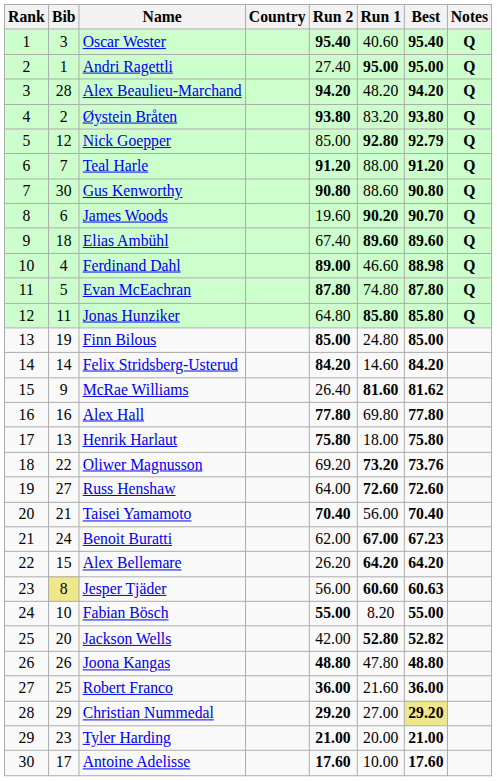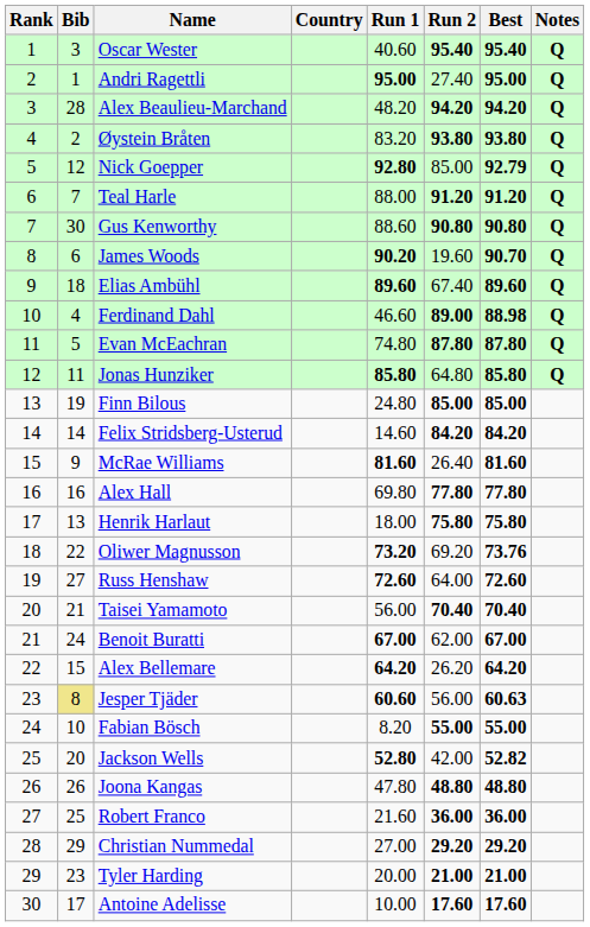 <table class="wikitable sortable" style="text-align:center">
 <tr>
 <th>Rank</th>
 <th>Bib</th>
 <th>Name</th>
 <th>Country</th>
+<th>Run 1</th>
 <th>Run 2</th>
-<th>Run 1</th>
 <th>Best</th>
 <th>Notes</th>
 </tr>
 <tr bgcolor=#ccffcc>
 <td>1</td>
 <td>3</td>
 <td align="left"><a href='#'>Oscar Wester</a></td>
 <td align=left></td>
+<td>40.60</td>
 <td><strong>95.40</strong></td>
-<td>40.60</td>
 <td><strong>95.40</strong></td>
 <td><strong>Q</strong></td>
 </tr>
 <tr bgcolor=#ccffcc>
 <td>2</td>
 <td>1</td>
 <td align="left"><a href='#'>Andri Ragettli</a></td>
 <td align="left"></td>
+<td><strong>95.00</strong></td>
 <td>27.40</td>
-<td><strong>95.00</strong></td>
 <td><strong>95.00</strong></td>
 <td><strong>Q</strong></td>
 </tr>
 <tr bgcolor=#ccffcc>
 <td>3</td>
 <td>28</td>
 <td align="left"><a href='#'>Alex Beaulieu-Marchand</a></td>
 <td align=left></td>
+<td>48.20</td>
 <td><strong>94.20</strong></td>
-<td>48.20</td>
 <td><strong>94.20</strong></td>
 <td><strong>Q</strong></td>
 </tr>
 <tr bgcolor=#ccffcc>
 <td>4</td>
 <td>2</td>
 <td align="left"><a href='#'>Øystein Bråten</a></td>
 <td align="left"></td>
+<td>83.20</td>
 <td><strong>93.80</strong></td>
-<td>83.20</td>
 <td><strong>93.80</strong></td>
 <td><strong>Q</strong></td>
 </tr>
 <tr bgcolor=#ccffcc>
 <td>5</td>
 <td>12</td>
 <td align="left"><a href='#'>Nick Goepper</a></td>
 <td align="left"></td>
+<td><strong>92.80</strong></td>
 <td>85.00</td>
-<td><strong>92.80</strong></td>
 <td><strong>92.79</strong></td>
 <td><strong>Q</strong></td>
 </tr>
 <tr bgcolor=#ccffcc>
 <td>6</td>
 <td>7</td>
 <td align="left"><a href='#'>Teal Harle</a></td>
 <td align="left"></td>
+<td>88.00</td>
 <td><strong>91.20</strong></td>
-<td>88.00</td>
 <td><strong>91.20</strong></td>
 <td><strong>Q</strong></td>
 </tr>
 <tr bgcolor=#ccffcc>
 <td>7</td>
 <td>30</td>
 <td align="left"><a href='#'>Gus Kenworthy</a></td>
 <td align=left></td>
+<td>88.60</td>
 <td><strong>90.80</strong></td>
-<td>88.60</td>
 <td><strong>90.80</strong></td>
 <td><strong>Q</strong></td>
 </tr>
 <tr bgcolor=#ccffcc>
 <td>8</td>
 <td>6</td>
 <td align="left"><a href='#'>James Woods</a></td>
 <td align=left></td>
+<td><strong>90.20</strong></td>
 <td>19.60</td>
-<td><strong>90.20</strong></td>
 <td><strong>90.70</strong></td>
 <td><strong>Q</strong></td>
 </tr>
 <tr bgcolor=#ccffcc>
 <td>9</td>
 <td>18</td>
 <td align="left"><a href='#'>Elias Ambühl</a></td>
 <td align=left></td>
+<td><strong>89.60</strong></td>
 <td>67.40</td>
-<td><strong>89.60</strong></td>
 <td><strong>89.60</strong></td>
 <td><strong>Q</strong></td>
 </tr>
 <tr bgcolor=#ccffcc>
 <td>10</td>
 <td>4</td>
 <td align="left"><a href='#'>Ferdinand Dahl</a></td>
 <td align="left"></td>
+<td>46.60</td>
 <td><strong>89.00</strong></td>
-<td>46.60</td>
 <td><strong>88.98</strong></td>
 <td><strong>Q</strong></td>
 </tr>
 <tr bgcolor=#ccffcc>
 <td>11</td>
 <td>5</td>
 <td align="left"><a href='#'>Evan McEachran</a></td>
 <td align=left></td>
+<td>74.80</td>
 <td><strong>87.80</strong></td>
-<td>74.80</td>
 <td><strong>87.80</strong></td>
 <td><strong>Q</strong></td>
 </tr>
 <tr bgcolor=#ccffcc>
 <td>12</td>
 <td>11</td>
 <td align="left"><a href='#'>Jonas Hunziker</a></td>
 <td align="left"></td>
+<td><strong>85.80</strong></td>
 <td>64.80</td>
-<td><strong>85.80</strong></td>
 <td><strong>85.80</strong></td>
 <td><strong>Q</strong></td>
 </tr>
 <tr>
 <td>13</td>
 <td>19</td>
 <td align="left"><a href='#'>Finn Bilous</a></td>
 <td align=left></td>
+<td>24.80</td>
 <td><strong>85.00</strong></td>
-<td>24.80</td>
 <td><strong>85.00</strong></td>
 <td></td>
 </tr>
 <tr>
 <td>14</td>
 <td>14</td>
 <td align="left"><a href='#'>Felix Stridsberg-Usterud</a></td>
 <td align=left></td>
+<td>14.60</td>
 <td><strong>84.20</strong></td>
-<td>14.60</td>
 <td><strong>84.20</strong></td>
 <td></td>
 </tr>
 <tr>
 <td>15</td>
 <td>9</td>
 <td align="left"><a href='#'>McRae Williams</a></td>
 <td align=left></td>
+<td><strong>81.60</strong></td>
 <td>26.40</td>
 <td><strong>81.60</strong></td>
-<td><strong>81.62</strong></td>
 <td></td>
 </tr>
 <tr>
 <td>16</td>
 <td>16</td>
 <td align="left"><a href='#'>Alex Hall</a></td>
 <td align="left"></td>
+<td>69.80</td>
 <td><strong>77.80</strong></td>
-<td>69.80</td>
 <td><strong>77.80</strong></td>
 <td></td>
 </tr>
 <tr>
 <td>17</td>
 <td>13</td>
 <td align="left"><a href='#'>Henrik Harlaut</a></td>
 <td align="left"></td>
+<td>18.00</td>
 <td><strong>75.80</strong></td>
-<td>18.00</td>
 <td><strong>75.80</strong></td>
 <td></td>
 </tr>
 <tr>
 <td>18</td>
 <td>22</td>
 <td align="left"><a href='#'>Oliwer Magnusson</a></td>
 <td align="left"></td>
+<td><strong>73.20</strong></td>
 <td>69.20</td>
-<td><strong>73.20</strong></td>
 <td><strong>73.76</strong></td>
 <td></td>
 </tr>
 <tr>
 <td>19</td>
 <td>27</td>
 <td align="left"><a href='#'>Russ Henshaw</a></td>
 <td align=left></td>
+<td><strong>72.60</strong></td>
 <td>64.00</td>
-<td><strong>72.60</strong></td>
 <td><strong>72.60</strong></td>
 <td></td>
 </tr>
 <tr>
 <td>20</td>
 <td>21</td>
 <td align="left"><a href='#'>Taisei Yamamoto</a></td>
 <td align=left></td>
+<td>56.00</td>
 <td><strong>70.40</strong></td>
-<td>56.00</td>
 <td><strong>70.40</strong></td>
 <td></td>
 </tr>
 <tr>
 <td>21</td>
 <td>24</td>
 <td align="left"><a href='#'>Benoit Buratti</a></td>
 <td align=left></td>
+<td><strong>67.00</strong></td>
 <td>62.00</td>
 <td><strong>67.00</strong></td>
-<td><strong>67.23</strong></td>
 <td></td>
 </tr>
 <tr>
 <td>22</td>
 <td>15</td>
 <td align="left"><a href='#'>Alex Bellemare</a></td>
 <td align=left></td>
+<td><strong>64.20</strong></td>
 <td>26.20</td>
-<td><strong>64.20</strong></td>
 <td><strong>64.20</strong></td>
 <td></td>
 </tr>
 <tr>
 <td>23</td>
 <td style="background: khaki;">8</td>
 <td align="left"><a href='#'>Jesper Tjäder</a></td>
 <td align="left"></td>
+<td><strong>60.60</strong></td>
 <td>56.00</td>
-<td><strong>60.60</strong></td>
 <td><strong>60.63</strong></td>
 <td></td>
 </tr>
 <tr>
 <td>24</td>
 <td>10</td>
 <td align="left"><a href='#'>Fabian Bösch</a></td>
 <td align="left"></td>
+<td>8.20</td>
 <td><strong>55.00</strong></td>
-<td>8.20</td>
 <td><strong>55.00</strong></td>
 <td></td>
 </tr>
 <tr>
 <td>25</td>
 <td>20</td>
 <td align="left"><a href='#'>Jackson Wells</a></td>
 <td align=left></td>
+<td><strong>52.80</strong></td>
 <td>42.00</td>
-<td><strong>52.80</strong></td>
 <td><strong>52.82</strong></td>
 <td></td>
 </tr>
 <tr>
 <td>26</td>
 <td>26</td>
 <td align="left"><a href='#'>Joona Kangas</a></td>
 <td align=left></td>
+<td>47.80</td>
 <td><strong>48.80</strong></td>
-<td>47.80</td>
 <td><strong>48.80</strong></td>
 <td></td>
 </tr>
 <tr>
 <td>27</td>
 <td>25</td>
 <td align="left"><a href='#'>Robert Franco</a></td>
 <td align=left></td>
+<td>21.60</td>
 <td><strong>36.00</strong></td>
-<td>21.60</td>
 <td><strong>36.00</strong></td>
 <td></td>
 </tr>
 <tr>
 <td>28</td>
 <td>29</td>
 <td align="left"><a href='#'>Christian Nummedal</a></td>
 <td align=left></td>
+<td>27.00</td>
 <td><strong>29.20</strong></td>
-<td>27.00</td>
-<td style="background: khaki;"><strong>29.20</strong></td>
+<td><strong>29.20</strong></td>
 <td></td>
 </tr>
 <tr>
 <td>29</td>
 <td>23</td>
 <td align="left"><a href='#'>Tyler Harding</a></td>
 <td align=left></td>
+<td>20.00</td>
 <td><strong>21.00</strong></td>
-<td>20.00</td>
 <td><strong>21.00</strong></td>
 <td></td>
 </tr>
 <tr>
 <td>30</td>
 <td>17</td>
 <td align="left"><a href='#'>Antoine Adelisse</a></td>
 <td align=left></td>
+<td>10.00</td>
 <td><strong>17.60</strong></td>
-<td>10.00</td>
 <td><strong>17.60</strong></td>
 <td></td>
 </tr>
 </table>
